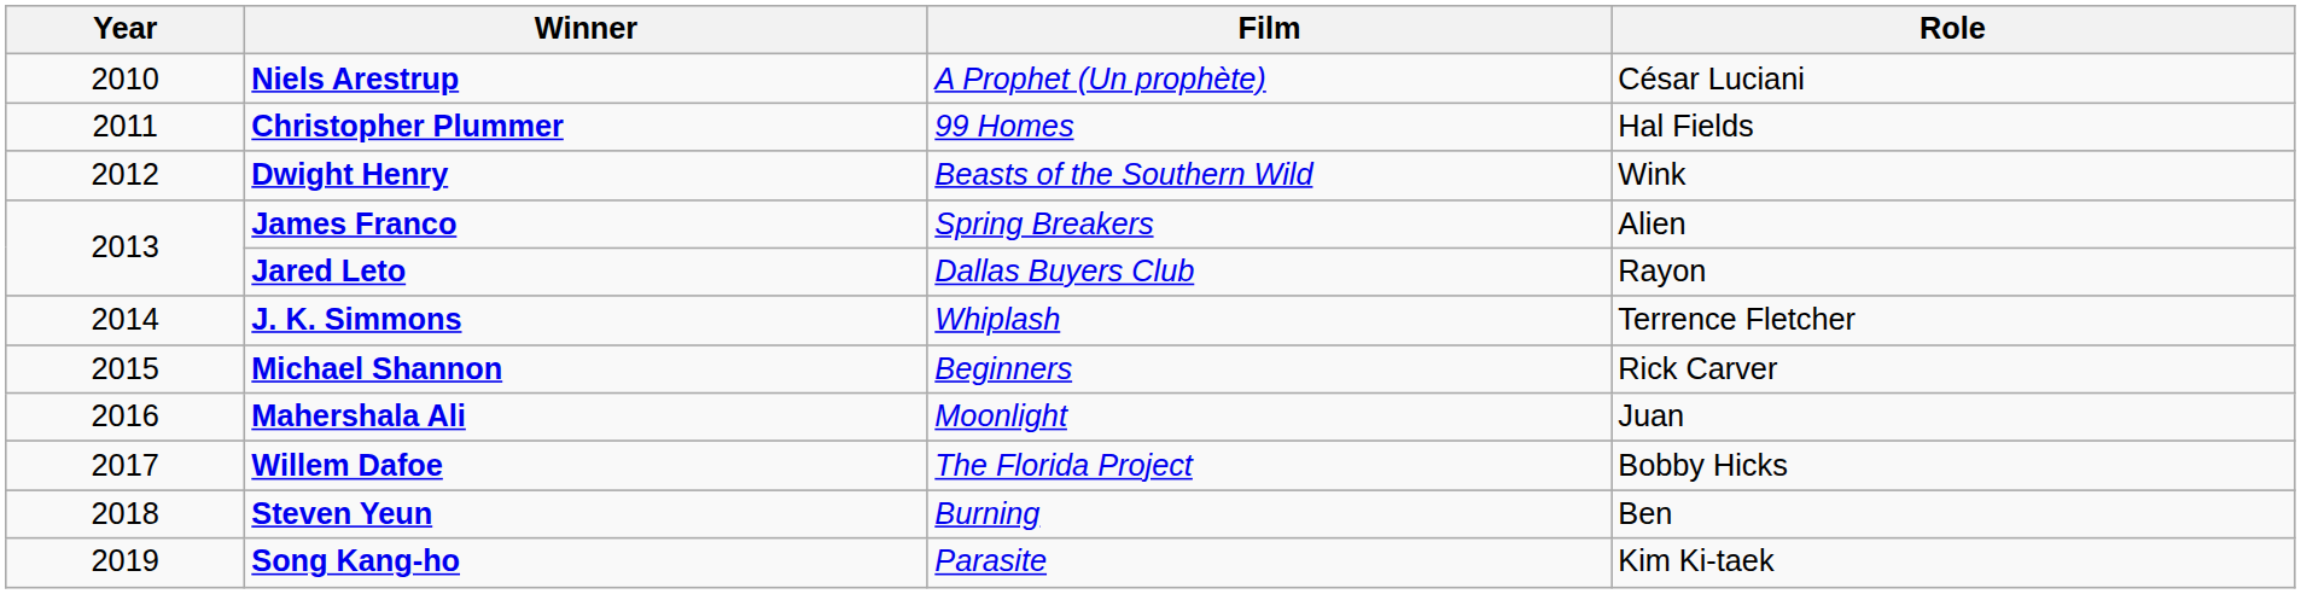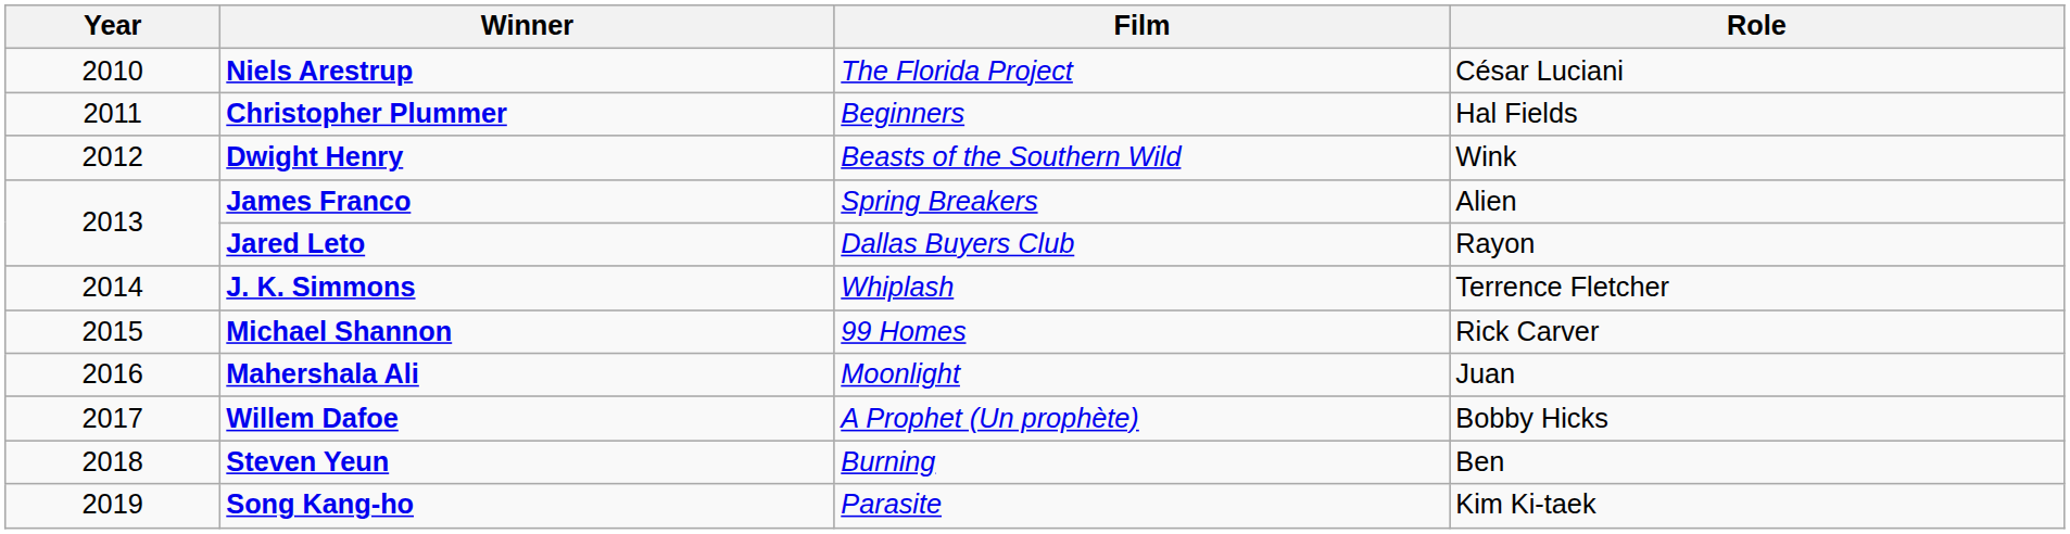 <table class="wikitable" width="95%" cellpadding="5">
 <tr>
 <th width="100"><strong>Year</strong></th>
 <th width="300"><strong>Winner</strong></th>
 <th width="300"><strong>Film</strong></th>
 <th width="300"><strong>Role</strong></th>
 </tr>
 <tr>
 <td style="text-align:center;">2010</td>
 <td><strong><a href='#'>Niels Arestrup</a></strong></td>
-<td><em><a href='#'>A Prophet (Un prophète)</a></em></td>
+<td><em><a href='#'>The Florida Project</a></em></td>
 <td>César Luciani</td>
 </tr>
 <tr>
 <td style="text-align:center;">2011</td>
 <td><strong><a href='#'>Christopher Plummer</a></strong></td>
-<td><em><a href='#'>99 Homes</a></em></td>
+<td><em><a href='#'>Beginners</a></em></td>
 <td>Hal Fields</td>
 </tr>
 <tr>
 <td style="text-align:center;">2012</td>
 <td><strong><a href='#'>Dwight Henry</a></strong></td>
 <td><em><a href='#'>Beasts of the Southern Wild</a></em></td>
 <td>Wink</td>
 </tr>
 <tr>
 <td rowspan="2" style="text-align:center;">2013</td>
 <td><strong><a href='#'>James Franco</a></strong></td>
 <td><em><a href='#'>Spring Breakers</a></em></td>
 <td>Alien</td>
 </tr>
 <tr>
 <td><strong><a href='#'>Jared Leto</a></strong></td>
 <td><em><a href='#'>Dallas Buyers Club</a></em></td>
 <td>Rayon</td>
 </tr>
 <tr>
 <td style="text-align:center;">2014</td>
 <td><strong><a href='#'>J. K. Simmons</a></strong></td>
 <td><em><a href='#'>Whiplash</a></em></td>
 <td>Terrence Fletcher</td>
 </tr>
 <tr>
 <td style="text-align:center;">2015</td>
 <td><strong><a href='#'>Michael Shannon</a></strong></td>
-<td><em><a href='#'>Beginners</a></em></td>
+<td><em><a href='#'>99 Homes</a></em></td>
 <td>Rick Carver</td>
 </tr>
 <tr>
 <td style="text-align:center;">2016</td>
 <td><strong><a href='#'>Mahershala Ali</a></strong></td>
 <td><em><a href='#'>Moonlight</a></em></td>
 <td>Juan</td>
 </tr>
 <tr>
 <td style="text-align:center;">2017</td>
 <td><strong><a href='#'>Willem Dafoe</a></strong></td>
-<td><em><a href='#'>The Florida Project</a></em></td>
+<td><em><a href='#'>A Prophet (Un prophète)</a></em></td>
 <td>Bobby Hicks </td>
 </tr>
 <tr>
 <td style="text-align:center;">2018</td>
 <td><strong><a href='#'>Steven Yeun</a></strong></td>
 <td><em><a href='#'>Burning</a></em></td>
 <td>Ben</td>
 </tr>
 <tr>
 <td style="text-align:center;">2019</td>
 <td><strong><a href='#'>Song Kang-ho</a></strong></td>
 <td><em><a href='#'>Parasite</a></em></td>
 <td>Kim Ki-taek</td>
 </tr>
 </table>
